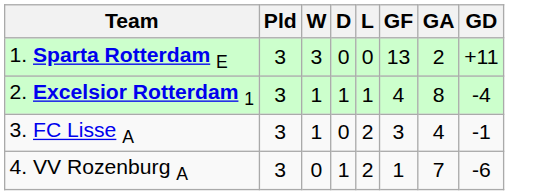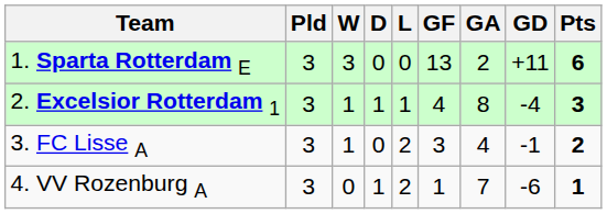 <table class="wikitable" style="text-align:center; float:left; margin-right:1em">
 <tr>
 <th>Team</th>
 <th>Pld</th>
 <th>W</th>
 <th>D</th>
 <th>L</th>
 <th>GF</th>
 <th>GA</th>
 <th>GD</th>
+<th>Pts</th>
 </tr>
 <tr bgcolor=ccffcc>
 <td align=left>1. <strong><a href='#'>Sparta Rotterdam</a></strong> <sub>E</sub></td>
 <td>3</td>
 <td>3</td>
 <td>0</td>
 <td>0</td>
 <td>13</td>
 <td>2</td>
 <td>+11</td>
+<td><strong>6</strong></td>
 </tr>
 <tr bgcolor=ccffcc>
 <td align=left>2. <strong><a href='#'>Excelsior Rotterdam</a></strong> <sub>1</sub></td>
 <td>3</td>
 <td>1</td>
 <td>1</td>
 <td>1</td>
 <td>4</td>
 <td>8</td>
 <td>-4</td>
+<td><strong>3</strong></td>
 </tr>
 <tr>
 <td align=left>3. <a href='#'>FC Lisse</a> <sub>A</sub></td>
 <td>3</td>
 <td>1</td>
 <td>0</td>
 <td>2</td>
 <td>3</td>
 <td>4</td>
 <td>-1</td>
+<td><strong>2</strong></td>
 </tr>
 <tr>
 <td align=left>4. VV Rozenburg <sub>A</sub></td>
 <td>3</td>
 <td>0</td>
 <td>1</td>
 <td>2</td>
 <td>1</td>
 <td>7</td>
 <td>-6</td>
+<td><strong>1</strong></td>
 </tr>
 </table>
